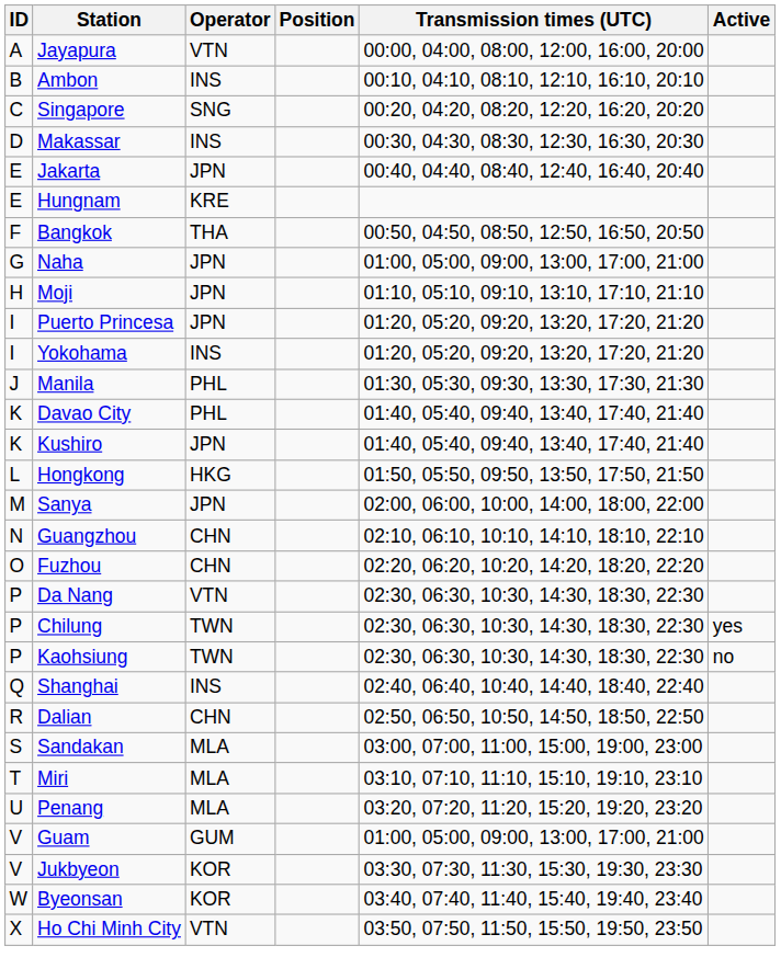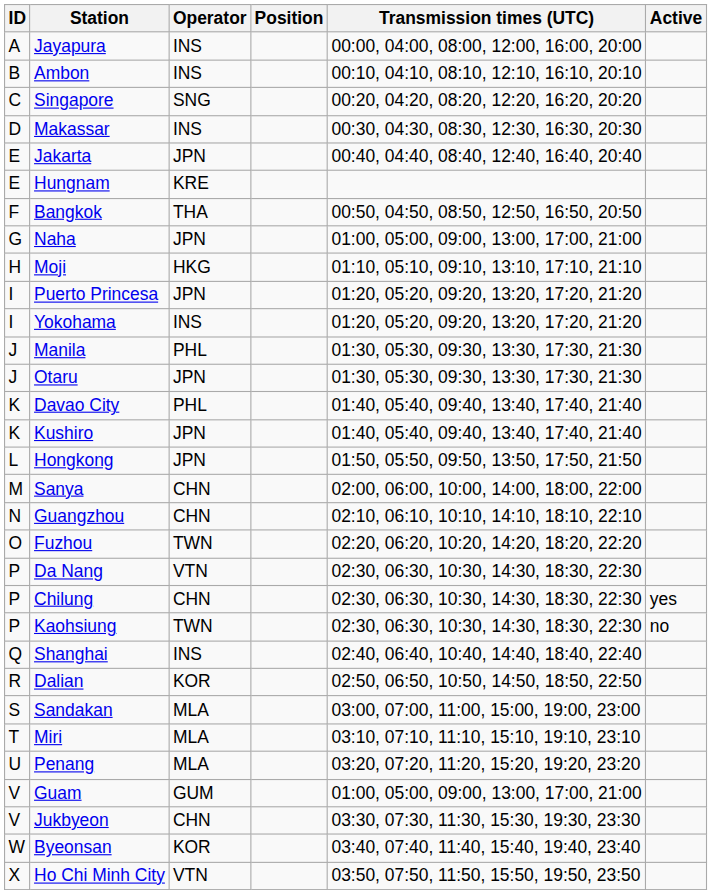 <table class="wikitable sortable">
 <tr class="hintergrundfarbe5">
 <th>ID</th>
 <th>Station</th>
 <th>Operator</th>
 <th>Position</th>
 <th class="unsortable">Transmission times (UTC)</th>
 <th>Active</th>
 </tr>
 <tr>
 <td>A</td>
 <td><a href='#'>Jayapura</a></td>
-<td>VTN</td>
+<td>INS</td>
 <td></td>
 <td>00:00, 04:00, 08:00, 12:00, 16:00, 20:00</td>
 <td></td>
 </tr>
 <tr>
 <td>B</td>
 <td><a href='#'>Ambon</a></td>
 <td>INS</td>
 <td></td>
 <td>00:10, 04:10, 08:10, 12:10, 16:10, 20:10</td>
 <td></td>
 </tr>
 <tr>
 <td>C</td>
 <td><a href='#'>Singapore</a></td>
 <td>SNG</td>
 <td></td>
 <td>00:20, 04:20, 08:20, 12:20, 16:20, 20:20</td>
 <td></td>
 </tr>
 <tr>
 <td>D</td>
 <td><a href='#'>Makassar</a></td>
 <td>INS</td>
 <td></td>
 <td>00:30, 04:30, 08:30, 12:30, 16:30, 20:30</td>
 <td></td>
 </tr>
 <tr>
 <td>E</td>
 <td><a href='#'>Jakarta</a></td>
 <td>JPN</td>
 <td></td>
 <td>00:40, 04:40, 08:40, 12:40, 16:40, 20:40</td>
 <td></td>
 </tr>
 <tr>
 <td>E</td>
 <td><a href='#'>Hungnam</a></td>
 <td>KRE</td>
 <td></td>
 <td></td>
 <td></td>
 </tr>
 <tr>
 <td>F</td>
 <td><a href='#'>Bangkok</a></td>
 <td>THA</td>
 <td></td>
 <td>00:50, 04:50, 08:50, 12:50, 16:50, 20:50</td>
 <td></td>
 </tr>
 <tr>
 <td>G</td>
 <td><a href='#'>Naha</a></td>
 <td>JPN</td>
 <td></td>
 <td>01:00, 05:00, 09:00, 13:00, 17:00, 21:00</td>
 <td></td>
 </tr>
 <tr>
 <td>H</td>
 <td><a href='#'>Moji</a></td>
-<td>JPN</td>
+<td>HKG</td>
 <td></td>
 <td>01:10, 05:10, 09:10, 13:10, 17:10, 21:10</td>
 <td></td>
 </tr>
 <tr>
 <td>I</td>
 <td><a href='#'>Puerto Princesa</a></td>
 <td>JPN</td>
 <td></td>
 <td>01:20, 05:20, 09:20, 13:20, 17:20, 21:20</td>
 <td></td>
 </tr>
 <tr>
 <td>I</td>
 <td><a href='#'>Yokohama</a></td>
 <td>INS</td>
 <td></td>
 <td>01:20, 05:20, 09:20, 13:20, 17:20, 21:20</td>
 <td></td>
 </tr>
 <tr>
 <td>J</td>
 <td><a href='#'>Manila</a></td>
 <td>PHL</td>
 <td></td>
 <td>01:30, 05:30, 09:30, 13:30, 17:30, 21:30</td>
 <td></td>
 </tr>
 <tr>
+<td>J</td>
+<td><a href='#'>Otaru</a></td>
+<td>JPN</td>
+<td></td>
+<td>01:30, 05:30, 09:30, 13:30, 17:30, 21:30</td>
+<td></td>
+</tr>
+<tr>
 <td>K</td>
 <td><a href='#'>Davao City</a></td>
 <td>PHL</td>
 <td></td>
 <td>01:40, 05:40, 09:40, 13:40, 17:40, 21:40</td>
 <td></td>
 </tr>
 <tr>
 <td>K</td>
 <td><a href='#'>Kushiro</a></td>
 <td>JPN</td>
 <td></td>
 <td>01:40, 05:40, 09:40, 13:40, 17:40, 21:40</td>
 <td></td>
 </tr>
 <tr>
 <td>L</td>
 <td><a href='#'>Hongkong</a></td>
-<td>HKG</td>
+<td>JPN</td>
 <td></td>
 <td>01:50, 05:50, 09:50, 13:50, 17:50, 21:50</td>
 <td></td>
 </tr>
 <tr>
 <td>M</td>
 <td><a href='#'>Sanya</a></td>
-<td>JPN</td>
+<td>CHN</td>
 <td></td>
 <td>02:00, 06:00, 10:00, 14:00, 18:00, 22:00</td>
 <td></td>
 </tr>
 <tr>
 <td>N</td>
 <td><a href='#'>Guangzhou</a></td>
 <td>CHN</td>
 <td></td>
 <td>02:10, 06:10, 10:10, 14:10, 18:10, 22:10</td>
 <td></td>
 </tr>
 <tr>
 <td>O</td>
 <td><a href='#'>Fuzhou</a></td>
-<td>CHN</td>
+<td>TWN</td>
 <td></td>
 <td>02:20, 06:20, 10:20, 14:20, 18:20, 22:20</td>
 <td></td>
 </tr>
 <tr>
 <td>P</td>
 <td><a href='#'>Da Nang</a></td>
 <td>VTN</td>
 <td></td>
 <td>02:30, 06:30, 10:30, 14:30, 18:30, 22:30</td>
 <td></td>
 </tr>
 <tr>
 <td>P</td>
 <td><a href='#'>Chilung</a></td>
-<td>TWN</td>
+<td>CHN</td>
 <td></td>
 <td>02:30, 06:30, 10:30, 14:30, 18:30, 22:30</td>
 <td>yes</td>
 </tr>
 <tr>
 <td>P</td>
 <td><a href='#'>Kaohsiung</a></td>
 <td>TWN</td>
 <td></td>
 <td>02:30, 06:30, 10:30, 14:30, 18:30, 22:30</td>
 <td>no</td>
 </tr>
 <tr>
 <td>Q</td>
 <td><a href='#'>Shanghai</a></td>
 <td>INS</td>
 <td></td>
 <td>02:40, 06:40, 10:40, 14:40, 18:40, 22:40</td>
 <td></td>
 </tr>
 <tr>
 <td>R</td>
 <td><a href='#'>Dalian</a></td>
-<td>CHN</td>
+<td>KOR</td>
 <td></td>
 <td>02:50, 06:50, 10:50, 14:50, 18:50, 22:50</td>
 <td></td>
 </tr>
 <tr>
 <td>S</td>
 <td><a href='#'>Sandakan</a></td>
 <td>MLA</td>
 <td></td>
 <td>03:00, 07:00, 11:00, 15:00, 19:00, 23:00</td>
 <td></td>
 </tr>
 <tr>
 <td>T</td>
 <td><a href='#'>Miri</a></td>
 <td>MLA</td>
 <td></td>
 <td>03:10, 07:10, 11:10, 15:10, 19:10, 23:10</td>
 <td></td>
 </tr>
 <tr>
 <td>U</td>
 <td><a href='#'>Penang</a></td>
 <td>MLA</td>
 <td></td>
 <td>03:20, 07:20, 11:20, 15:20, 19:20, 23:20</td>
 <td></td>
 </tr>
 <tr>
 <td>V</td>
 <td><a href='#'>Guam</a></td>
 <td>GUM</td>
 <td></td>
 <td>01:00, 05:00, 09:00, 13:00, 17:00, 21:00</td>
 <td></td>
 </tr>
 <tr>
 <td>V</td>
 <td><a href='#'>Jukbyeon</a></td>
-<td>KOR</td>
+<td>CHN</td>
 <td></td>
 <td>03:30, 07:30, 11:30, 15:30, 19:30, 23:30</td>
 <td></td>
 </tr>
 <tr>
 <td>W</td>
 <td><a href='#'>Byeonsan</a></td>
 <td>KOR</td>
 <td></td>
 <td>03:40, 07:40, 11:40, 15:40, 19:40, 23:40</td>
 <td></td>
 </tr>
 <tr>
 <td>X</td>
 <td><a href='#'>Ho Chi Minh City</a></td>
 <td>VTN</td>
 <td></td>
 <td>03:50, 07:50, 11:50, 15:50, 19:50, 23:50</td>
 <td></td>
 </tr>
 </table>
